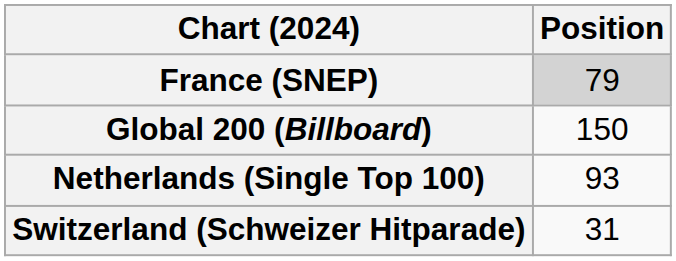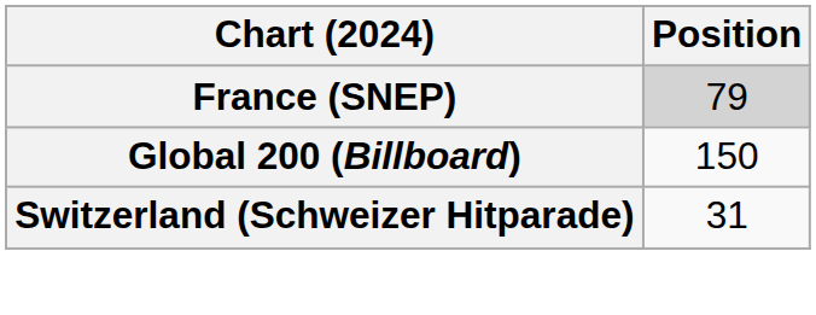 <table class="wikitable sortable plainrowheaders" style="text-align:center">
 <tr>
 <th scope="col">Chart (2024)</th>
 <th scope="col">Position</th>
 </tr>
 <tr>
 <th scope="row">France (SNEP)</th>
 <td style="background: lightgrey;">79</td>
 </tr>
 <tr>
 <th scope="row">Global 200 (<em>Billboard</em>)</th>
 <td>150</td>
 </tr>
 <tr>
-<th scope="row">Netherlands (Single Top 100)</th>
-<td>93</td>
-</tr>
-<tr>
 <th scope="row">Switzerland (Schweizer Hitparade)</th>
 <td>31</td>
 </tr>
 </table>
